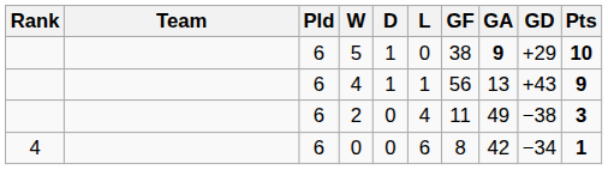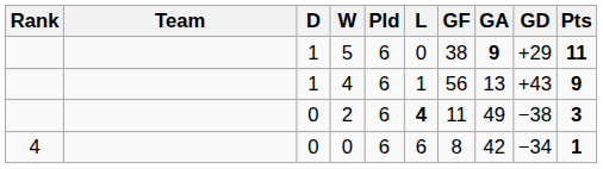 <table class="wikitable" style="text-align: center">
 <tr>
 <th width=40>Rank</th>
 <th width=180>Team</th>
+<th width=20>D</th>
+<th width=20>W</th>
 <th width=20>Pld</th>
-<th width=20>W</th>
-<th width=20>D</th>
 <th width=20>L</th>
 <th width=20>GF</th>
 <th width=20>GA</th>
 <th width=20>GD</th>
 <th width=20>Pts</th>
 </tr>
 <tr>
 <td></td>
 <td style="text-align:left;"></td>
+<td>1</td>
+<td>5</td>
 <td>6</td>
-<td>5</td>
-<td>1</td>
 <td>0</td>
 <td>38</td>
 <td><strong>9</strong></td>
 <td>+29</td>
-<td><strong>10</strong></td>
+<td><strong>11</strong></td>
 </tr>
 <tr>
 <td></td>
 <td style="text-align:left;"></td>
+<td>1</td>
+<td>4</td>
 <td>6</td>
-<td>4</td>
-<td>1</td>
 <td>1</td>
 <td>56</td>
 <td>13</td>
 <td>+43</td>
 <td><strong>9</strong></td>
 </tr>
 <tr>
 <td></td>
 <td style="text-align:left;"></td>
+<td>0</td>
+<td>2</td>
 <td>6</td>
-<td>2</td>
-<td>0</td>
-<td>4</td>
+<td><strong>4</strong></td>
 <td>11</td>
 <td>49</td>
 <td>−38</td>
 <td><strong>3</strong></td>
 </tr>
 <tr>
 <td>4</td>
 <td style="text-align:left;"></td>
-<td>6</td>
 <td>0</td>
 <td>0</td>
+<td>6</td>
 <td>6</td>
 <td>8</td>
 <td>42</td>
 <td>−34</td>
 <td><strong>1</strong></td>
 </tr>
 </table>
